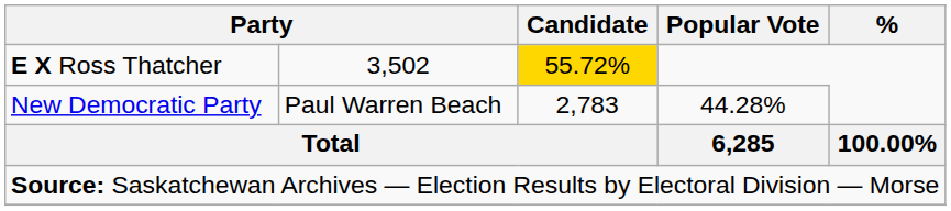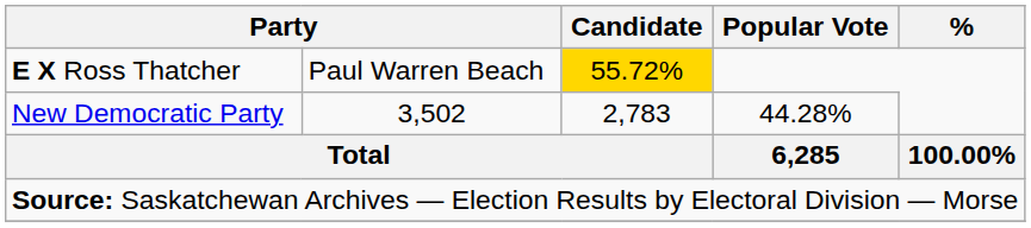 <table class="wikitable">
 <tr>
 <th colspan="2">Party</th>
 <th>Candidate</th>
 <th>Popular Vote</th>
 <th>%</th>
 </tr>
 <tr>
 <td><strong>E</strong> <strong>X</strong> Ross Thatcher</td>
-<td align=center>3,502</td>
+<td>Paul Warren Beach</td>
 <td align=center style="background: gold;">55.72%</td>
 </tr>
 <tr>
 <td><a href='#'>New Democratic Party</a></td>
-<td>Paul Warren Beach</td>
+<td align=center>3,502</td>
 <td align=center>2,783</td>
 <td align=center>44.28%</td>
 </tr>
 <tr>
 <th colspan=3>Total</th>
 <th>6,285</th>
 <th>100.00%</th>
 </tr>
 <tr>
 <td align="center" colspan=5><strong>Source:</strong> Saskatchewan Archives — Election Results by Electoral Division — Morse</td>
 </tr>
 <tr>
 </tr>
 </table>
